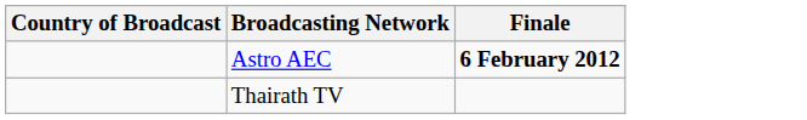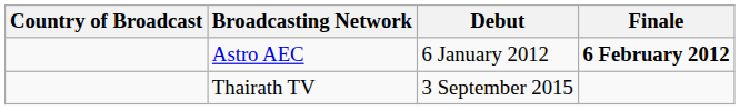 <table class="wikitable">
 <tr>
 <th>Country of Broadcast</th>
 <th>Broadcasting Network</th>
+<th>Debut</th>
 <th>Finale</th>
 </tr>
 <tr>
 <td></td>
 <td><a href='#'>Astro AEC</a></td>
+<td>6 January 2012</td>
 <td><strong>6 February 2012</strong></td>
 </tr>
 <tr>
 <td></td>
 <td>Thairath TV</td>
+<td>3 September 2015</td>
 <td></td>
 </tr>
 </table>
